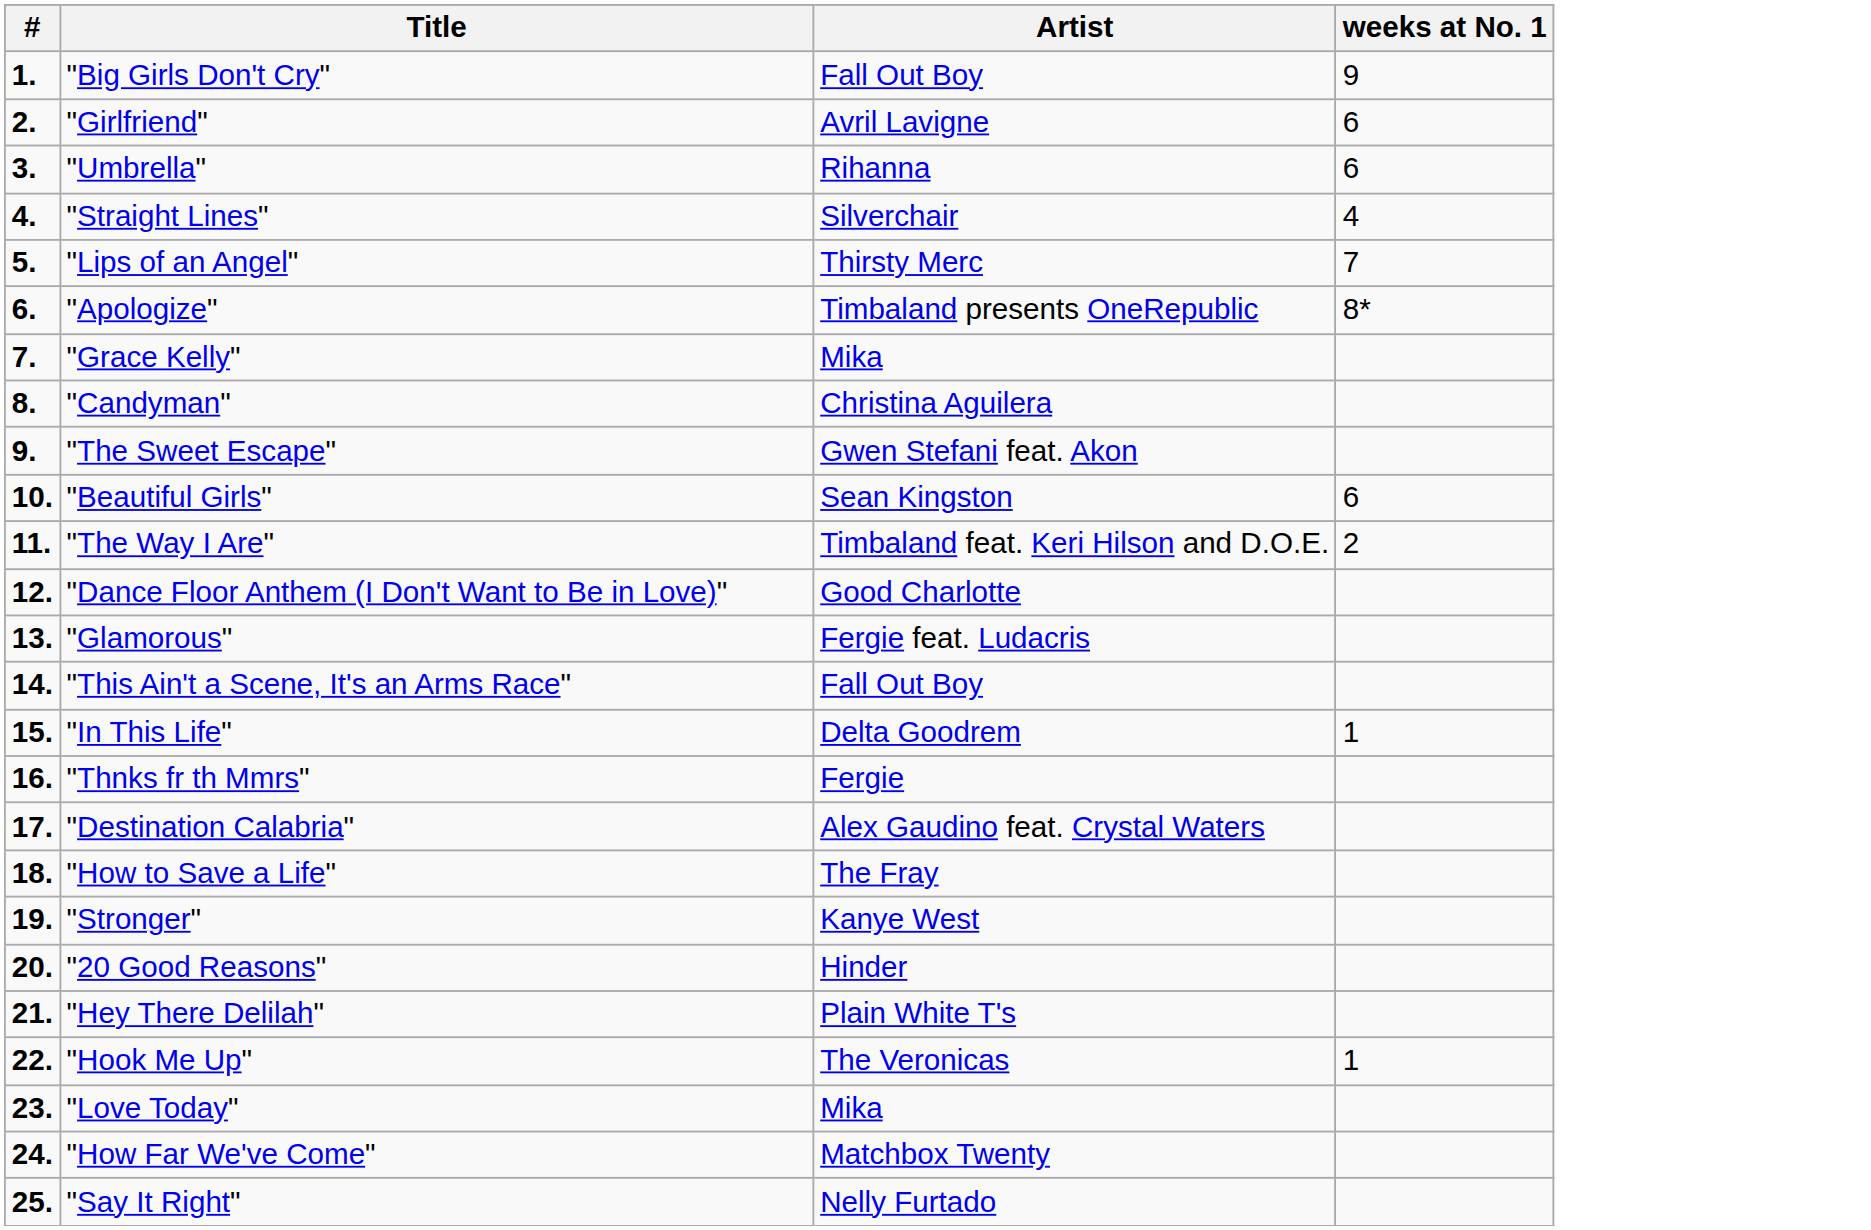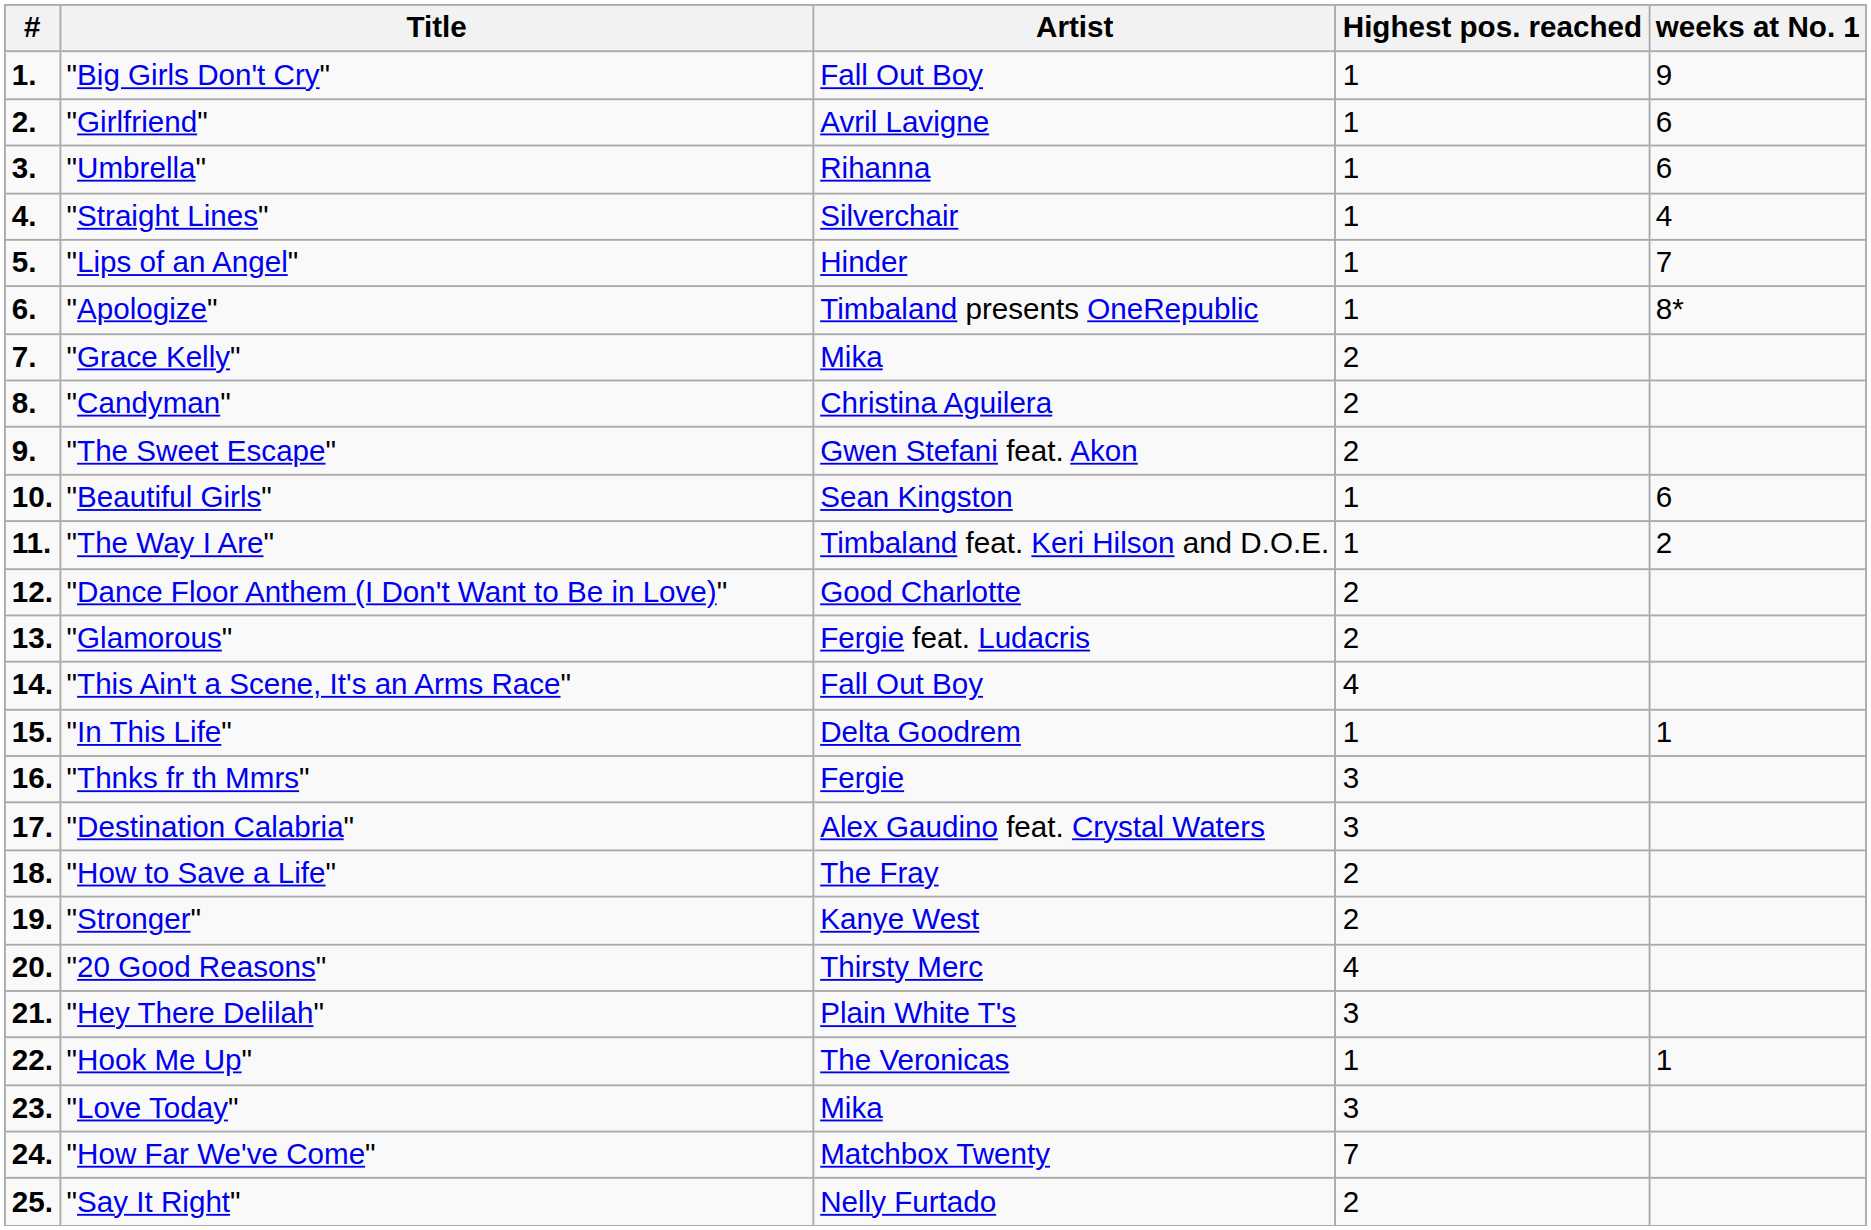 <table class="wikitable sortable">
 <tr>
 <th>#</th>
 <th width="400">Title</th>
 <th>Artist</th>
+<th>Highest pos. reached</th>
 <th>weeks at No. 1</th>
 </tr>
 <tr>
 <td><strong>1.</strong></td>
 <td>"<a href='#'>Big Girls Don't Cry</a>"</td>
 <td><a href='#'>Fall Out Boy</a></td>
+<td>1</td>
 <td>9</td>
 </tr>
 <tr>
 <td><strong>2.</strong></td>
 <td>"<a href='#'>Girlfriend</a>"</td>
 <td><a href='#'>Avril Lavigne</a></td>
+<td>1</td>
 <td>6</td>
 </tr>
 <tr>
 <td><strong>3.</strong></td>
 <td>"<a href='#'>Umbrella</a>"</td>
 <td><a href='#'>Rihanna</a></td>
+<td>1</td>
 <td>6</td>
 </tr>
 <tr>
 <td><strong>4.</strong></td>
 <td>"<a href='#'>Straight Lines</a>"</td>
 <td><a href='#'>Silverchair</a></td>
+<td>1</td>
 <td>4</td>
 </tr>
 <tr>
 <td><strong>5.</strong></td>
 <td>"<a href='#'>Lips of an Angel</a>"</td>
-<td><a href='#'>Thirsty Merc</a></td>
+<td><a href='#'>Hinder</a></td>
+<td>1</td>
 <td>7</td>
 </tr>
 <tr>
 <td><strong>6.</strong></td>
 <td>"<a href='#'>Apologize</a>"</td>
 <td><a href='#'>Timbaland</a> presents <a href='#'>OneRepublic</a></td>
+<td>1</td>
 <td>8*</td>
 </tr>
 <tr>
 <td><strong>7.</strong></td>
 <td>"<a href='#'>Grace Kelly</a>"</td>
 <td><a href='#'>Mika</a></td>
+<td>2</td>
 <td></td>
 </tr>
 <tr>
 <td><strong>8.</strong></td>
 <td>"<a href='#'>Candyman</a>"</td>
 <td><a href='#'>Christina Aguilera</a></td>
+<td>2</td>
 <td></td>
 </tr>
 <tr>
 <td><strong>9.</strong></td>
 <td>"<a href='#'>The Sweet Escape</a>"</td>
 <td><a href='#'>Gwen Stefani</a> feat. <a href='#'>Akon</a></td>
+<td>2</td>
 <td></td>
 </tr>
 <tr>
 <td><strong>10.</strong></td>
 <td>"<a href='#'>Beautiful Girls</a>"</td>
 <td><a href='#'>Sean Kingston</a></td>
+<td>1</td>
 <td>6</td>
 </tr>
 <tr>
 <td><strong>11.</strong></td>
 <td>"<a href='#'>The Way I Are</a>"</td>
 <td><a href='#'>Timbaland</a> feat. <a href='#'>Keri Hilson</a> and D.O.E.</td>
+<td>1</td>
 <td>2</td>
 </tr>
 <tr>
 <td><strong>12.</strong></td>
 <td>"<a href='#'>Dance Floor Anthem (I Don't Want to Be in Love)</a>"</td>
 <td><a href='#'>Good Charlotte</a></td>
+<td>2</td>
 <td></td>
 </tr>
 <tr>
 <td><strong>13.</strong></td>
 <td>"<a href='#'>Glamorous</a>"</td>
 <td><a href='#'>Fergie</a> feat. <a href='#'>Ludacris</a></td>
+<td>2</td>
 <td></td>
 </tr>
 <tr>
 <td><strong>14.</strong></td>
 <td>"<a href='#'>This Ain't a Scene, It's an Arms Race</a>"</td>
 <td><a href='#'>Fall Out Boy</a></td>
+<td>4</td>
 <td></td>
 </tr>
 <tr>
 <td><strong>15.</strong></td>
 <td>"<a href='#'>In This Life</a>"</td>
 <td><a href='#'>Delta Goodrem</a></td>
 <td>1</td>
+<td>1</td>
 </tr>
 <tr>
 <td><strong>16.</strong></td>
 <td>"<a href='#'>Thnks fr th Mmrs</a>"</td>
 <td><a href='#'>Fergie</a></td>
+<td>3</td>
 <td></td>
 </tr>
 <tr>
 <td><strong>17.</strong></td>
 <td>"<a href='#'>Destination Calabria</a>"</td>
 <td><a href='#'>Alex Gaudino</a> feat. <a href='#'>Crystal Waters</a></td>
+<td>3</td>
 <td></td>
 </tr>
 <tr>
 <td><strong>18.</strong></td>
 <td>"<a href='#'>How to Save a Life</a>"</td>
 <td><a href='#'>The Fray</a></td>
+<td>2</td>
 <td></td>
 </tr>
 <tr>
 <td><strong>19.</strong></td>
 <td>"<a href='#'>Stronger</a>"</td>
 <td><a href='#'>Kanye West</a></td>
+<td>2</td>
 <td></td>
 </tr>
 <tr>
 <td><strong>20.</strong></td>
 <td>"<a href='#'>20 Good Reasons</a>"</td>
-<td><a href='#'>Hinder</a></td>
+<td><a href='#'>Thirsty Merc</a></td>
+<td>4</td>
 <td></td>
 </tr>
 <tr>
 <td><strong>21.</strong></td>
 <td>"<a href='#'>Hey There Delilah</a>"</td>
 <td><a href='#'>Plain White T's</a></td>
+<td>3</td>
 <td></td>
 </tr>
 <tr>
 <td><strong>22.</strong></td>
 <td>"<a href='#'>Hook Me Up</a>"</td>
 <td><a href='#'>The Veronicas</a></td>
 <td>1</td>
+<td>1</td>
 </tr>
 <tr>
 <td><strong>23.</strong></td>
 <td>"<a href='#'>Love Today</a>"</td>
 <td><a href='#'>Mika</a></td>
+<td>3</td>
 <td></td>
 </tr>
 <tr>
 <td><strong>24.</strong></td>
 <td>"<a href='#'>How Far We've Come</a>"</td>
 <td><a href='#'>Matchbox Twenty</a></td>
+<td>7</td>
 <td></td>
 </tr>
 <tr>
 <td><strong>25.</strong></td>
 <td>"<a href='#'>Say It Right</a>"</td>
 <td><a href='#'>Nelly Furtado</a></td>
+<td>2</td>
 <td></td>
 </tr>
 </table>
